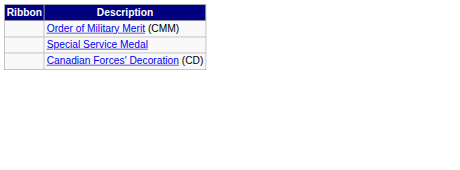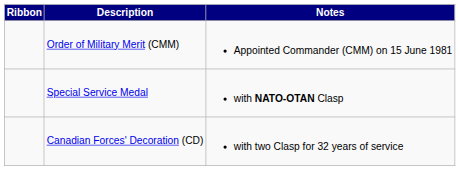 <table class="wikitable">
 <tr style="background:Navy;color:White" align="center">
 <td><strong>Ribbon</strong></td>
 <td><strong>Description</strong></td>
+<td><strong>Notes</strong></td>
 </tr>
 <tr>
 <td></td>
 <td><a href='#'>Order of Military Merit</a> (CMM)</td>
+<td><br><ul><li>Appointed Commander (CMM) on 15 June 1981</li></ul></td>
 </tr>
 <tr>
 <td></td>
 <td><a href='#'>Special Service Medal</a></td>
+<td><br><ul><li>with <strong>NATO-OTAN</strong> Clasp</li></ul></td>
 </tr>
 <tr>
 <td></td>
 <td><a href='#'>Canadian Forces' Decoration</a> (CD)</td>
+<td><br><ul><li>with two Clasp for 32 years of service</li></ul></td>
 </tr>
 </table>
